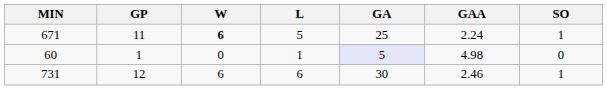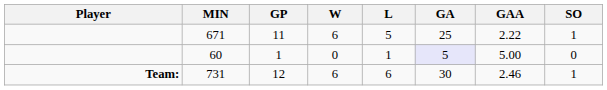 <table class="wikitable sortable" width="60%">
 <tr>
+<th bgcolor="#DDDDFF" width="10%">Player</th>
 <th width="3%" bgcolor="#DDDDFF" title="Minutes played">MIN</th>
 <th width="3%" bgcolor="#DDDDFF" title="Games played in">GP</th>
 <th width="3%" bgcolor="#DDDDFF" title="Wins">W</th>
 <th width="3%" bgcolor="#DDDDFF"title="Losses">L</th>
 <th width="3%" bgcolor="#DDDDFF" title="Goals against">GA</th>
 <th width="3%" bgcolor="#DDDDFF" title="Goals against average">GAA</th>
 <th width="3%" bgcolor="#DDDDFF" title="Shut-outs">SO</th>
 </tr>
 <tr align="center">
+<td align="right"></td>
 <td>671</td>
 <td>11</td>
-<td><strong>6</strong></td>
+<td>6</td>
 <td>5</td>
 <td>25</td>
-<td>2.24</td>
+<td>2.22</td>
 <td>1</td>
 </tr>
 <tr align="center">
+<td align="right"></td>
 <td>60</td>
 <td>1</td>
 <td>0</td>
 <td>1</td>
 <td style="background: lavender;">5</td>
-<td>4.98</td>
+<td>5.00</td>
 <td>0</td>
 </tr>
 <tr align="center">
+<td align="right"><strong>Team:</strong></td>
 <td>731</td>
 <td>12</td>
 <td>6</td>
 <td>6</td>
 <td>30</td>
 <td>2.46</td>
 <td>1</td>
 </tr>
 </table>
